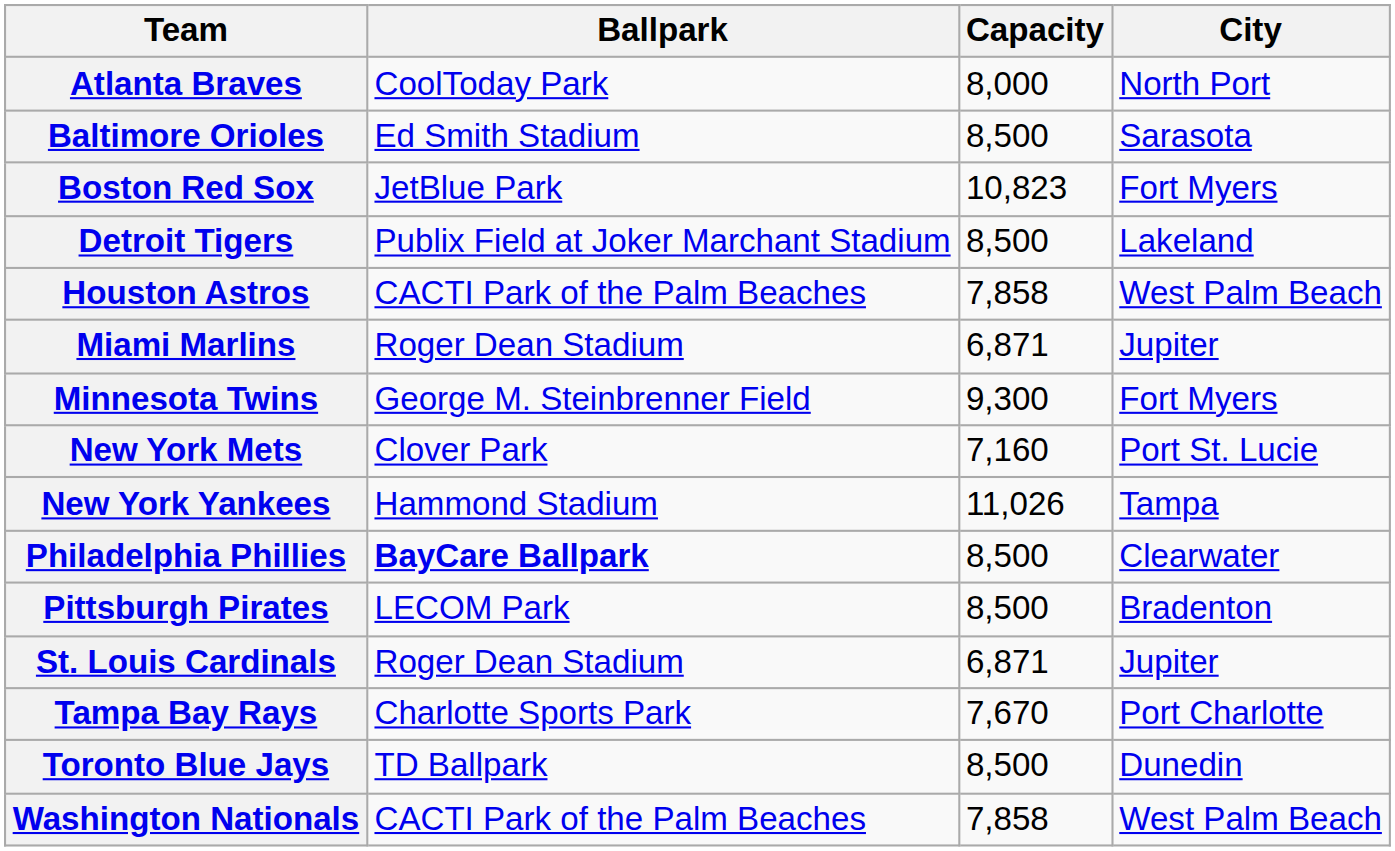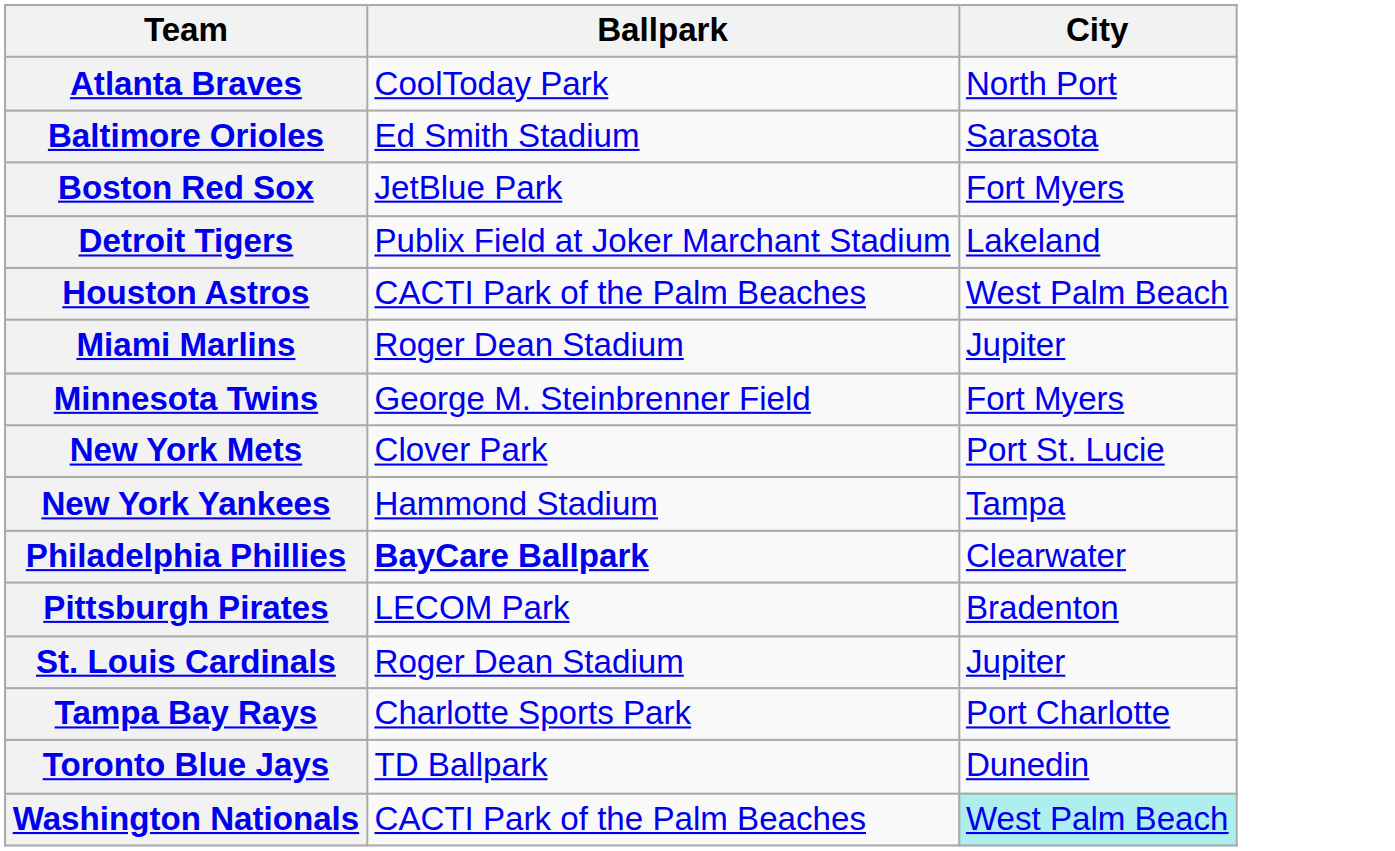 <table class = "wikitable sortable plainrowheaders">
 <tr>
 <th scope="col">Team</th>
 <th scope="col">Ballpark</th>
-<th scope="col">Capacity</th>
 <th scope="col">City</th>
 </tr>
 <tr>
 <th scope="row"><a href='#'>Atlanta Braves</a></th>
 <td><a href='#'>CoolToday Park</a></td>
-<td>8,000</td>
 <td><a href='#'>North Port</a></td>
 </tr>
 <tr>
 <th scope="row"><a href='#'>Baltimore Orioles</a></th>
 <td><a href='#'>Ed Smith Stadium</a></td>
-<td>8,500</td>
 <td><a href='#'>Sarasota</a></td>
 </tr>
 <tr>
 <th scope="row"><a href='#'>Boston Red Sox</a></th>
 <td><a href='#'>JetBlue Park</a></td>
-<td>10,823</td>
 <td><a href='#'>Fort Myers</a></td>
 </tr>
 <tr>
 <th scope="row"><a href='#'>Detroit Tigers</a></th>
 <td><a href='#'>Publix Field at Joker Marchant Stadium</a></td>
-<td>8,500</td>
 <td><a href='#'>Lakeland</a></td>
 </tr>
 <tr>
 <th scope="row"><a href='#'>Houston Astros</a></th>
 <td><a href='#'>CACTI Park of the Palm Beaches</a></td>
-<td>7,858</td>
 <td><a href='#'>West Palm Beach</a></td>
 </tr>
 <tr>
 <th scope="row"><a href='#'>Miami Marlins</a></th>
 <td><a href='#'>Roger Dean Stadium</a></td>
-<td>6,871</td>
 <td><a href='#'>Jupiter</a></td>
 </tr>
 <tr>
 <th scope="row"><a href='#'>Minnesota Twins</a></th>
 <td><a href='#'>George M. Steinbrenner Field</a></td>
-<td>9,300</td>
 <td><a href='#'>Fort Myers</a></td>
 </tr>
 <tr>
 <th scope="row"><a href='#'>New York Mets</a></th>
 <td><a href='#'>Clover Park</a></td>
-<td>7,160</td>
 <td><a href='#'>Port St. Lucie</a></td>
 </tr>
 <tr>
 <th scope="row"><a href='#'>New York Yankees</a></th>
 <td><a href='#'>Hammond Stadium</a></td>
-<td>11,026</td>
 <td><a href='#'>Tampa</a></td>
 </tr>
 <tr>
 <th scope="row"><a href='#'>Philadelphia Phillies</a></th>
 <td><strong><a href='#'>BayCare Ballpark</a></strong></td>
-<td>8,500</td>
 <td><a href='#'>Clearwater</a></td>
 </tr>
 <tr>
 <th scope="row"><a href='#'>Pittsburgh Pirates</a></th>
 <td><a href='#'>LECOM Park</a></td>
-<td>8,500</td>
 <td><a href='#'>Bradenton</a></td>
 </tr>
 <tr>
 <th scope="row"><a href='#'>St. Louis Cardinals</a></th>
 <td><a href='#'>Roger Dean Stadium</a></td>
-<td>6,871</td>
 <td><a href='#'>Jupiter</a></td>
 </tr>
 <tr>
 <th scope="row"><a href='#'>Tampa Bay Rays</a></th>
 <td><a href='#'>Charlotte Sports Park</a></td>
-<td>7,670</td>
 <td><a href='#'>Port Charlotte</a></td>
 </tr>
 <tr>
 <th scope="row"><a href='#'>Toronto Blue Jays</a></th>
 <td><a href='#'>TD Ballpark</a></td>
-<td>8,500</td>
 <td><a href='#'>Dunedin</a></td>
 </tr>
 <tr>
 <th scope="row"><a href='#'>Washington Nationals</a></th>
 <td><a href='#'>CACTI Park of the Palm Beaches</a></td>
-<td>7,858</td>
-<td><a href='#'>West Palm Beach</a></td>
+<td style="background: paleturquoise;"><a href='#'>West Palm Beach</a></td>
 </tr>
 </table>
